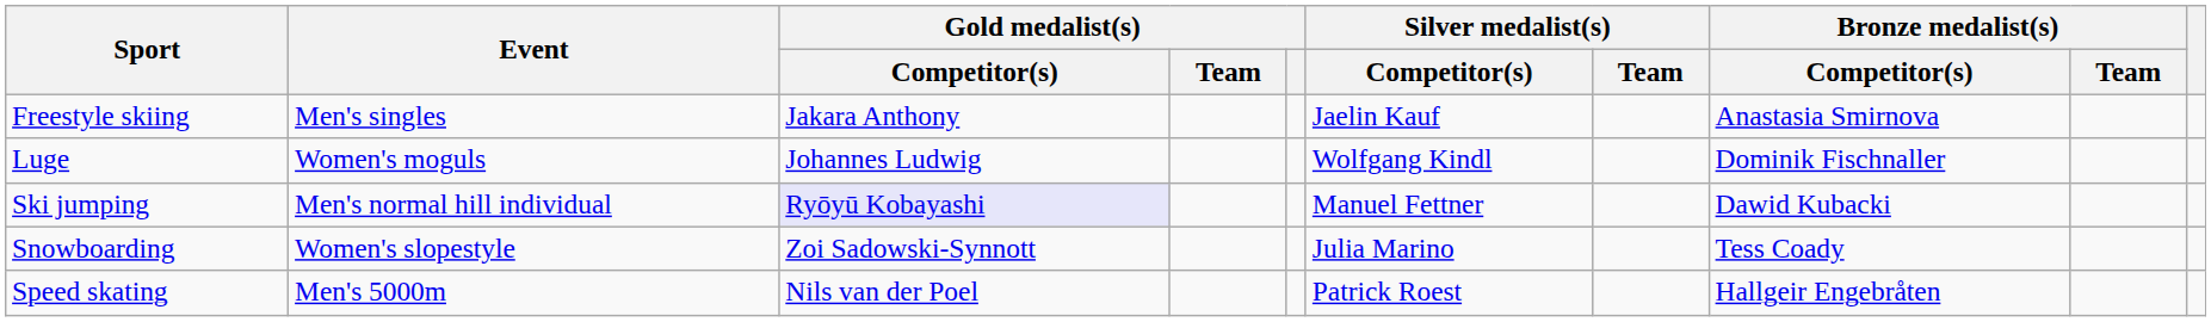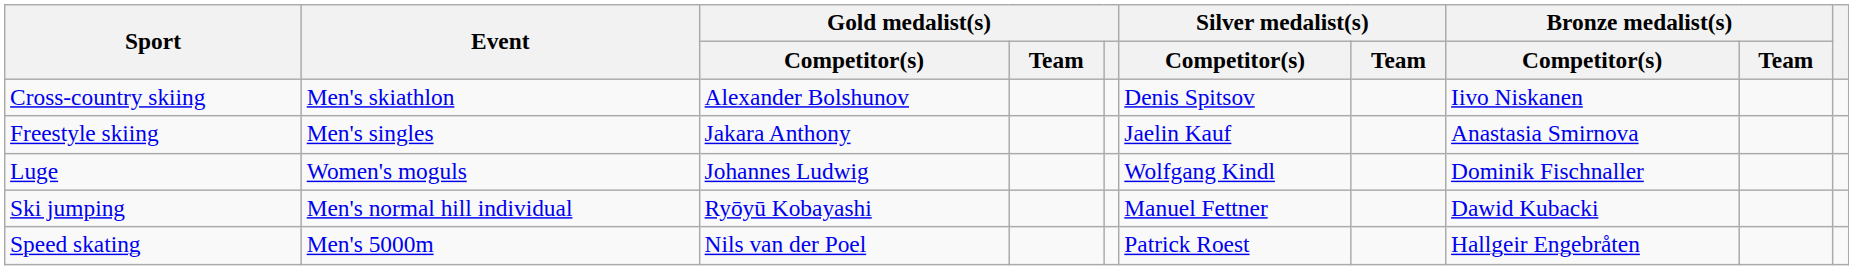 <table class="wikitable" style="width:100%;">
 <tr>
 <th rowspan="2">Sport</th>
 <th rowspan="2">Event</th>
 <th colspan="3">Gold medalist(s)</th>
 <th colspan="2">Silver medalist(s)</th>
 <th colspan="2">Bronze medalist(s)</th>
 <th rowspan="2"></th>
 </tr>
 <tr>
 <th>Competitor(s)</th>
 <th>Team</th>
 <th></th>
 <th>Competitor(s)</th>
 <th>Team</th>
 <th>Competitor(s)</th>
 <th>Team</th>
+</tr>
+<tr>
+<td><a href='#'>Cross-country skiing</a></td>
+<td><a href='#'>Men's skiathlon</a></td>
+<td><a href='#'>Alexander Bolshunov</a></td>
+<td></td>
+<td></td>
+<td><a href='#'>Denis Spitsov</a></td>
+<td></td>
+<td><a href='#'>Iivo Niskanen</a></td>
+<td></td>
+<td></td>
 </tr>
 <tr>
 <td><a href='#'>Freestyle skiing</a></td>
 <td><a href='#'>Men's singles</a></td>
 <td><a href='#'>Jakara Anthony</a></td>
 <td></td>
 <td></td>
 <td><a href='#'>Jaelin Kauf</a></td>
 <td></td>
 <td><a href='#'>Anastasia Smirnova</a></td>
 <td></td>
 <td></td>
 </tr>
 <tr>
 <td><a href='#'>Luge</a></td>
 <td><a href='#'>Women's moguls</a></td>
 <td><a href='#'>Johannes Ludwig</a></td>
 <td></td>
 <td></td>
 <td><a href='#'>Wolfgang Kindl</a></td>
 <td></td>
 <td><a href='#'>Dominik Fischnaller</a></td>
 <td></td>
 <td></td>
 </tr>
 <tr>
 <td><a href='#'>Ski jumping</a></td>
 <td><a href='#'>Men's normal hill individual</a></td>
-<td style="background: lavender;"><a href='#'>Ryōyū Kobayashi</a></td>
+<td><a href='#'>Ryōyū Kobayashi</a></td>
 <td></td>
 <td></td>
 <td><a href='#'>Manuel Fettner</a></td>
 <td></td>
 <td><a href='#'>Dawid Kubacki</a></td>
-<td></td>
-<td></td>
-</tr>
-<tr>
-<td><a href='#'>Snowboarding</a></td>
-<td><a href='#'>Women's slopestyle</a></td>
-<td><a href='#'>Zoi Sadowski-Synnott</a></td>
-<td></td>
-<td></td>
-<td><a href='#'>Julia Marino</a></td>
-<td></td>
-<td><a href='#'>Tess Coady</a></td>
 <td></td>
 <td></td>
 </tr>
 <tr>
 <td><a href='#'>Speed skating</a></td>
 <td><a href='#'>Men's 5000m</a></td>
 <td><a href='#'>Nils van der Poel</a></td>
 <td></td>
 <td></td>
 <td><a href='#'>Patrick Roest</a></td>
 <td></td>
 <td><a href='#'>Hallgeir Engebråten</a></td>
 <td></td>
 <td></td>
 </tr>
 </table>
